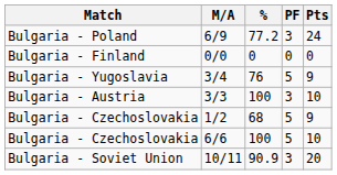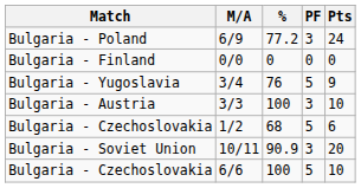 <table class="wikitable">
 <tr>
 <th>Match</th>
 <th>M/A</th>
 <th>%</th>
 <th>PF</th>
 <th>Pts</th>
 </tr>
 <tr>
 <td> Bulgaria -  Poland</td>
 <td>6/9</td>
 <td>77.2</td>
 <td>3</td>
 <td>24</td>
 </tr>
 <tr>
 <td> Bulgaria -  Finland</td>
 <td>0/0</td>
 <td>0</td>
 <td>0</td>
 <td>0</td>
 </tr>
 <tr>
 <td> Bulgaria -  Yugoslavia</td>
 <td>3/4</td>
 <td>76</td>
 <td>5</td>
 <td>9</td>
 </tr>
 <tr>
 <td> Bulgaria -  Austria</td>
 <td>3/3</td>
 <td>100</td>
 <td>3</td>
 <td>10</td>
 </tr>
 <tr>
 <td> Bulgaria -  Czechoslovakia</td>
 <td>1/2</td>
 <td>68</td>
 <td>5</td>
-<td>9</td>
+<td>6</td>
+</tr>
+<tr>
+<td> Bulgaria -  Soviet Union</td>
+<td>10/11</td>
+<td>90.9</td>
+<td>3</td>
+<td>20</td>
 </tr>
 <tr>
 <td> Bulgaria -  Czechoslovakia</td>
 <td>6/6</td>
 <td>100</td>
 <td>5</td>
 <td>10</td>
 </tr>
-<tr>
-<td> Bulgaria -  Soviet Union</td>
-<td>10/11</td>
-<td>90.9</td>
-<td>3</td>
-<td>20</td>
-</tr>
 </table>
